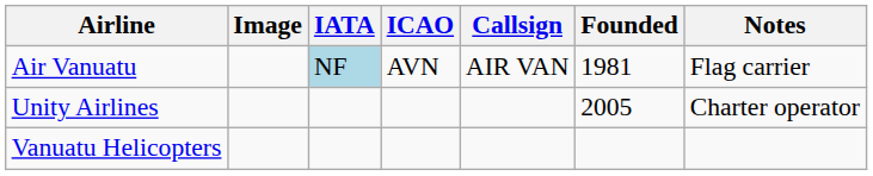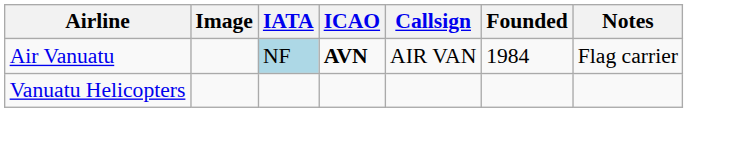 <table class="wikitable sortable">
 <tr>
 <th>Airline</th>
 <th>Image</th>
 <th><a href='#'>IATA</a></th>
 <th><a href='#'>ICAO</a></th>
 <th><a href='#'>Callsign</a></th>
 <th>Founded</th>
 <th>Notes</th>
 </tr>
 <tr>
 <td><a href='#'>Air Vanuatu</a></td>
 <td></td>
 <td style="background: lightblue;">NF</td>
-<td>AVN</td>
+<td><strong>AVN</strong></td>
 <td>AIR VAN</td>
-<td>1981</td>
+<td>1984</td>
 <td>Flag carrier</td>
-</tr>
-<tr>
-<td><a href='#'>Unity Airlines</a></td>
-<td></td>
-<td></td>
-<td></td>
-<td></td>
-<td>2005</td>
-<td>Charter operator</td>
 </tr>
 <tr>
 <td><a href='#'>Vanuatu Helicopters</a></td>
 <td></td>
 <td></td>
 <td></td>
 <td></td>
 <td></td>
 <td></td>
 </tr>
 </table>
